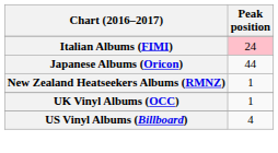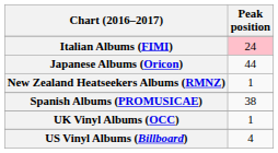 <table class="wikitable sortable plainrowheaders" style="text-align:center">
 <tr>
 <th>Chart (2016–2017)</th>
 <th>Peak<br>position</th>
 </tr>
 <tr>
 </tr>
 <tr>
 </tr>
 <tr>
 </tr>
 <tr>
 </tr>
 <tr>
 </tr>
 <tr>
 </tr>
 <tr>
 </tr>
 <tr>
 </tr>
 <tr>
 </tr>
 <tr>
 </tr>
 <tr>
 <th scope="row">Italian Albums (<a href='#'>FIMI</a>)</th>
 <td style="background: pink;">24</td>
 </tr>
 <tr>
 <th scope="row">Japanese Albums (<a href='#'>Oricon</a>)</th>
 <td>44</td>
 </tr>
 <tr>
 <th scope="row">New Zealand Heatseekers Albums (<a href='#'>RMNZ</a>)</th>
 <td>1</td>
 </tr>
 <tr>
 </tr>
 <tr>
 </tr>
 <tr>
+<th scope="row">Spanish Albums (<a href='#'>PROMUSICAE</a>)</th>
+<td>38</td>
+</tr>
+<tr>
 </tr>
 <tr>
 <th scope="row">UK Vinyl Albums (<a href='#'>OCC</a>)</th>
 <td align="center">1</td>
 </tr>
 <tr>
 </tr>
 <tr>
 </tr>
 <tr>
 </tr>
 <tr>
 <th scope="row">US Vinyl Albums (<em><a href='#'>Billboard</a></em>)</th>
 <td align="center">4</td>
 </tr>
 </table>
